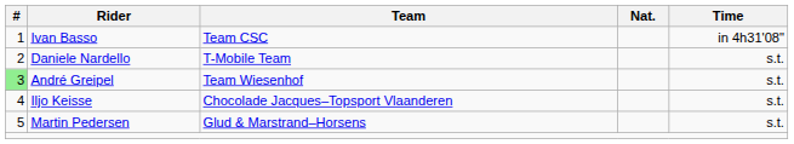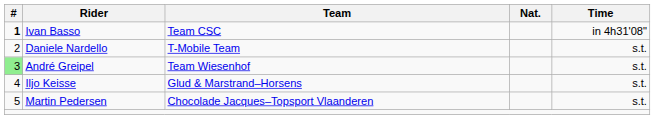 <table class=wikitable style="font-size:95%" width="70%">
 <tr>
 <th align=right>#</th>
 <th>Rider</th>
 <th>Team</th>
 <th>Nat.</th>
 <th align=right>Time</th>
 </tr>
 <tr>
-<td align=right>1</td>
+<td align=right><strong>1</strong></td>
 <td><a href='#'>Ivan Basso</a></td>
 <td><a href='#'>Team CSC</a></td>
 <td></td>
 <td align=right>in 4h31'08"</td>
 </tr>
 <tr>
 <td align=right>2</td>
 <td><a href='#'>Daniele Nardello</a></td>
 <td><a href='#'>T-Mobile Team</a></td>
 <td></td>
 <td align=right>s.t.</td>
 </tr>
 <tr>
 <td align=right style="background: lightgreen;">3</td>
 <td><a href='#'>André Greipel</a></td>
 <td><a href='#'>Team Wiesenhof</a></td>
 <td></td>
 <td align=right>s.t.</td>
 </tr>
 <tr>
 <td align=right>4</td>
 <td><a href='#'>Iljo Keisse</a></td>
-<td><a href='#'>Chocolade Jacques–Topsport Vlaanderen</a></td>
+<td><a href='#'>Glud & Marstrand–Horsens</a></td>
 <td></td>
 <td align=right>s.t.</td>
 </tr>
 <tr>
 <td align=right>5</td>
 <td><a href='#'>Martin Pedersen</a></td>
-<td><a href='#'>Glud & Marstrand–Horsens</a></td>
+<td><a href='#'>Chocolade Jacques–Topsport Vlaanderen</a></td>
 <td></td>
 <td align=right>s.t.</td>
 </tr>
 <tr>
 <td align=right colspan=5></td>
 </tr>
 </table>
